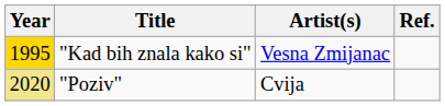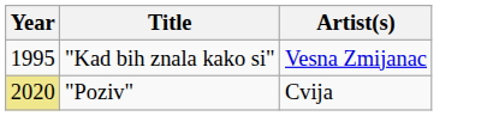 <table class="wikitable">
 <tr>
 <th scope="col">Year</th>
 <th scope="col">Title</th>
 <th scope="col">Artist(s)</th>
-<th scope="col">Ref.</th>
 </tr>
 <tr>
-<td style="background: gold;">1995</td>
+<td>1995</td>
 <td>"Kad bih znala kako si"</td>
 <td><a href='#'>Vesna Zmijanac</a></td>
-<td></td>
 </tr>
 <tr>
 <td style="background: khaki;">2020</td>
 <td>"Poziv"</td>
 <td>Cvija</td>
-<td></td>
 </tr>
 </table>
